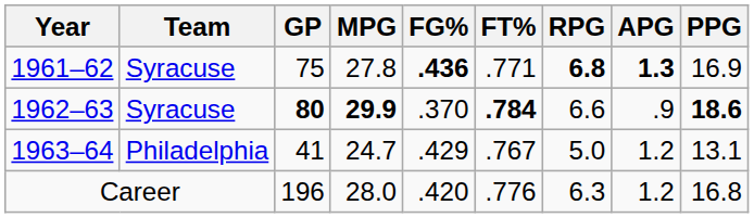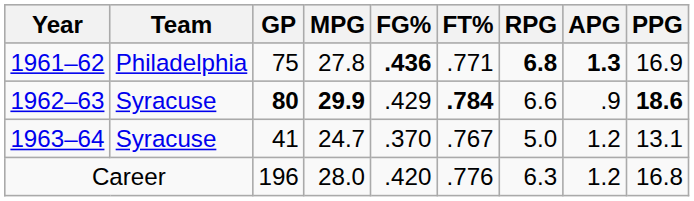 <table class="wikitable sortable" style="font-size:95%; text-align:right;">
 <tr>
 <th>Year</th>
 <th>Team</th>
 <th>GP</th>
 <th>MPG</th>
 <th>FG%</th>
 <th>FT%</th>
 <th>RPG</th>
 <th>APG</th>
 <th>PPG</th>
 </tr>
 <tr>
 <td style="text-align:left;"><a href='#'>1961–62</a></td>
-<td style="text-align:left;"><a href='#'>Syracuse</a></td>
+<td style="text-align:left;"><a href='#'>Philadelphia</a></td>
 <td>75</td>
 <td>27.8</td>
 <td><strong>.436</strong></td>
 <td>.771</td>
 <td><strong>6.8</strong></td>
 <td><strong>1.3</strong></td>
 <td>16.9</td>
 </tr>
 <tr>
 <td style="text-align:left;"><a href='#'>1962–63</a></td>
 <td style="text-align:left;"><a href='#'>Syracuse</a></td>
 <td><strong>80</strong></td>
 <td><strong>29.9</strong></td>
-<td>.370</td>
+<td>.429</td>
 <td><strong>.784</strong></td>
 <td>6.6</td>
 <td>.9</td>
 <td><strong>18.6</strong></td>
 </tr>
 <tr>
 <td style="text-align:left;"><a href='#'>1963–64</a></td>
-<td style="text-align:left;"><a href='#'>Philadelphia</a></td>
+<td style="text-align:left;"><a href='#'>Syracuse</a></td>
 <td>41</td>
 <td>24.7</td>
-<td>.429</td>
+<td>.370</td>
 <td>.767</td>
 <td>5.0</td>
 <td>1.2</td>
 <td>13.1</td>
 </tr>
 <tr class="sortbottom">
 <td colspan="2" style="text-align:center;">Career</td>
 <td>196</td>
 <td>28.0</td>
 <td>.420</td>
 <td>.776</td>
 <td>6.3</td>
 <td>1.2</td>
 <td>16.8</td>
 </tr>
 </table>
